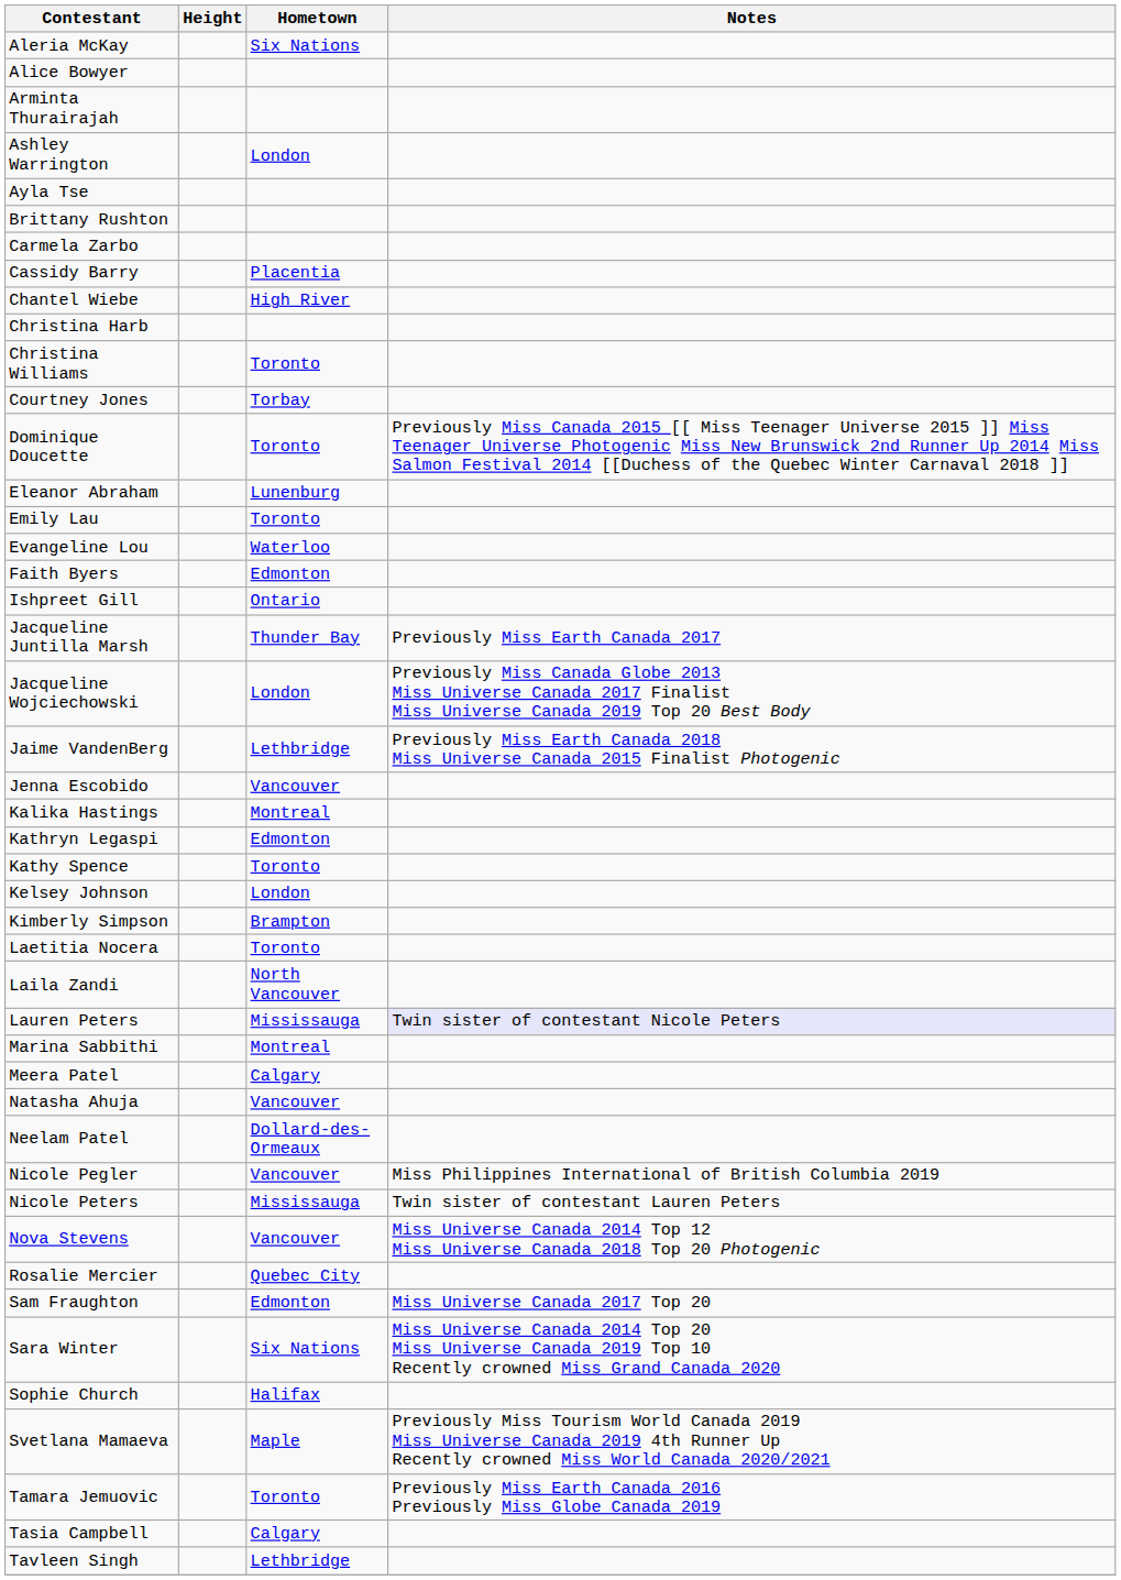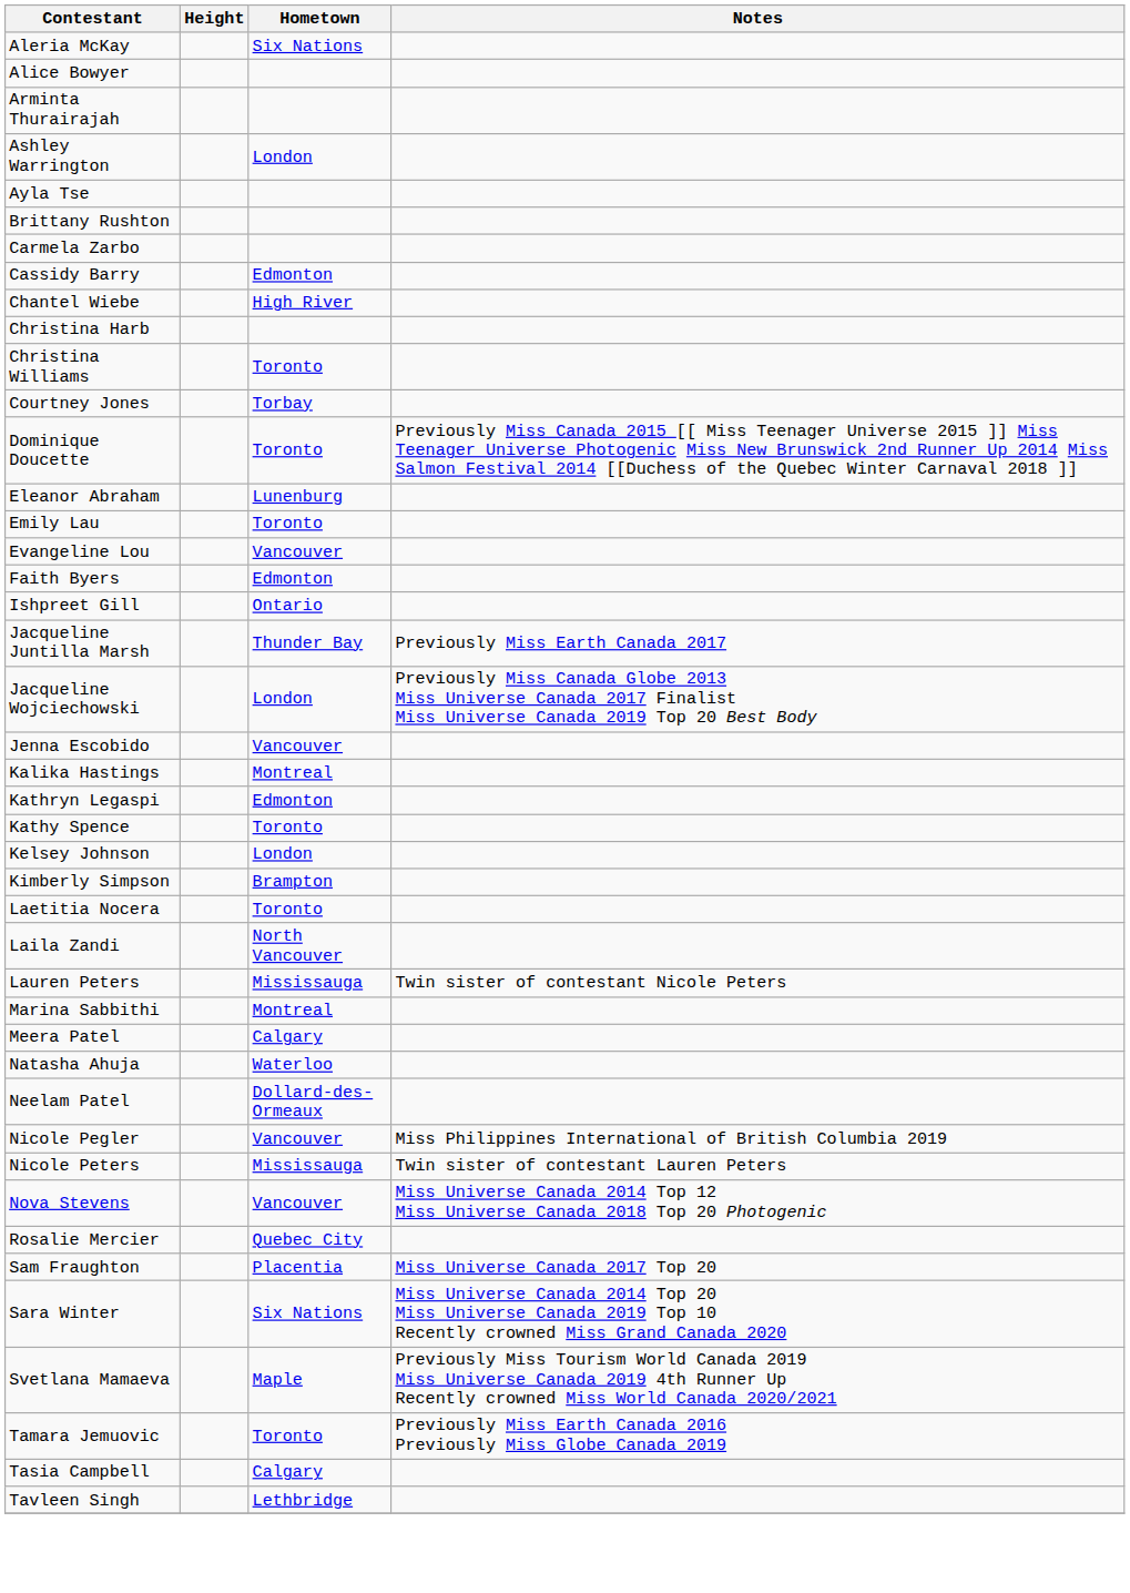 <table class="sortable wikitable">
 <tr>
 <th>Contestant</th>
 <th>Height</th>
 <th>Hometown</th>
 <th>Notes</th>
 </tr>
 <tr>
 <td>Aleria McKay</td>
 <td></td>
 <td><a href='#'>Six Nations</a></td>
 <td></td>
 </tr>
 <tr>
 <td>Alice Bowyer</td>
 <td></td>
 <td></td>
 <td></td>
 </tr>
 <tr>
 <td>Arminta Thurairajah</td>
 <td></td>
 <td></td>
 <td></td>
 </tr>
 <tr>
 <td>Ashley Warrington</td>
 <td></td>
 <td><a href='#'>London</a></td>
 <td></td>
 </tr>
 <tr>
 <td>Ayla Tse</td>
 <td></td>
 <td></td>
 <td></td>
 </tr>
 <tr>
 <td>Brittany Rushton</td>
 <td></td>
 <td></td>
 <td></td>
 </tr>
 <tr>
 <td>Carmela Zarbo</td>
 <td></td>
 <td></td>
 <td></td>
 </tr>
 <tr>
 <td>Cassidy Barry</td>
 <td></td>
-<td><a href='#'>Placentia</a></td>
+<td><a href='#'>Edmonton</a></td>
 <td></td>
 </tr>
 <tr>
 <td>Chantel Wiebe</td>
 <td></td>
 <td><a href='#'>High River</a></td>
 <td></td>
 </tr>
 <tr>
 <td>Christina Harb</td>
 <td></td>
 <td></td>
 <td></td>
 </tr>
 <tr>
 <td>Christina Williams</td>
 <td></td>
 <td><a href='#'>Toronto</a></td>
 <td></td>
 </tr>
 <tr>
 <td>Courtney Jones</td>
 <td></td>
 <td><a href='#'>Torbay</a></td>
 <td></td>
 </tr>
 <tr>
 <td>Dominique Doucette</td>
 <td></td>
 <td><a href='#'>Toronto</a></td>
 <td>Previously <a href='#'>Miss Canada 2015 </a> [[ Miss Teenager Universe 2015 ]] <a href='#'>Miss Teenager Universe Photogenic</a> <a href='#'>Miss New Brunswick 2nd Runner Up 2014</a> <a href='#'>Miss Salmon Festival 2014</a> [[Duchess of the Quebec Winter Carnaval 2018 ]]</td>
 </tr>
 <tr>
 <td>Eleanor Abraham</td>
 <td></td>
 <td><a href='#'>Lunenburg</a></td>
 <td></td>
 </tr>
 <tr>
 <td>Emily Lau</td>
 <td></td>
 <td><a href='#'>Toronto</a></td>
 <td></td>
 </tr>
 <tr>
 <td>Evangeline Lou</td>
 <td></td>
-<td><a href='#'>Waterloo</a></td>
+<td><a href='#'>Vancouver</a></td>
 <td></td>
 </tr>
 <tr>
 <td>Faith Byers</td>
 <td></td>
 <td><a href='#'>Edmonton</a></td>
 <td></td>
 </tr>
 <tr>
 <td>Ishpreet Gill</td>
 <td></td>
 <td><a href='#'>Ontario</a></td>
 <td></td>
 </tr>
 <tr>
 <td>Jacqueline Juntilla Marsh</td>
 <td></td>
 <td><a href='#'>Thunder Bay</a></td>
 <td>Previously <a href='#'>Miss Earth Canada 2017</a></td>
 </tr>
 <tr>
 <td>Jacqueline Wojciechowski</td>
 <td></td>
 <td><a href='#'>London</a></td>
 <td>Previously <a href='#'>Miss Canada Globe 2013</a><br><a href='#'>Miss Universe Canada 2017</a> Finalist<br><a href='#'>Miss Universe Canada 2019</a> Top 20 <em>Best Body</em></td>
-</tr>
-<tr>
-<td>Jaime VandenBerg</td>
-<td></td>
-<td><a href='#'>Lethbridge</a></td>
-<td>Previously <a href='#'>Miss Earth Canada 2018</a><br><a href='#'>Miss Universe Canada 2015</a> Finalist <em>Photogenic</em></td>
 </tr>
 <tr>
 <td>Jenna Escobido</td>
 <td></td>
 <td><a href='#'>Vancouver</a></td>
 <td></td>
 </tr>
 <tr>
 <td>Kalika Hastings</td>
 <td></td>
 <td><a href='#'>Montreal</a></td>
 <td></td>
 </tr>
 <tr>
 <td>Kathryn Legaspi</td>
 <td></td>
 <td><a href='#'>Edmonton</a></td>
 <td></td>
 </tr>
 <tr>
 <td>Kathy Spence</td>
 <td></td>
 <td><a href='#'>Toronto</a></td>
 <td></td>
 </tr>
 <tr>
 <td>Kelsey Johnson</td>
 <td></td>
 <td><a href='#'>London</a></td>
 <td></td>
 </tr>
 <tr>
 <td>Kimberly Simpson</td>
 <td></td>
 <td><a href='#'>Brampton</a></td>
 <td></td>
 </tr>
 <tr>
 <td>Laetitia Nocera</td>
 <td></td>
 <td><a href='#'>Toronto</a></td>
 <td></td>
 </tr>
 <tr>
 <td>Laila Zandi</td>
 <td></td>
 <td><a href='#'>North Vancouver</a></td>
 <td></td>
 </tr>
 <tr>
 <td>Lauren Peters</td>
 <td></td>
 <td><a href='#'>Mississauga</a></td>
-<td style="background: lavender;">Twin sister of contestant Nicole Peters</td>
+<td>Twin sister of contestant Nicole Peters</td>
 </tr>
 <tr>
 <td>Marina Sabbithi</td>
 <td></td>
 <td><a href='#'>Montreal</a></td>
 <td></td>
 </tr>
 <tr>
 <td>Meera Patel</td>
 <td></td>
 <td><a href='#'>Calgary</a></td>
 <td></td>
 </tr>
 <tr>
 <td>Natasha Ahuja</td>
 <td></td>
-<td><a href='#'>Vancouver</a></td>
+<td><a href='#'>Waterloo</a></td>
 <td></td>
 </tr>
 <tr>
 <td>Neelam Patel</td>
 <td></td>
 <td><a href='#'>Dollard-des-Ormeaux</a></td>
 <td></td>
 </tr>
 <tr>
 <td>Nicole Pegler</td>
 <td></td>
 <td><a href='#'>Vancouver</a></td>
 <td>Miss Philippines International of British Columbia 2019</td>
 </tr>
 <tr>
 <td>Nicole Peters</td>
 <td></td>
 <td><a href='#'>Mississauga</a></td>
 <td>Twin sister of contestant Lauren Peters</td>
 </tr>
 <tr>
 <td><a href='#'>Nova Stevens</a></td>
 <td></td>
 <td><a href='#'>Vancouver</a></td>
 <td><a href='#'>Miss Universe Canada 2014</a> Top 12<br><a href='#'>Miss Universe Canada 2018</a> Top 20 <em>Photogenic</em></td>
 </tr>
 <tr>
 <td>Rosalie Mercier</td>
 <td></td>
 <td><a href='#'>Quebec City</a></td>
 <td></td>
 </tr>
 <tr>
 <td>Sam Fraughton</td>
 <td></td>
-<td><a href='#'>Edmonton</a></td>
+<td><a href='#'>Placentia</a></td>
 <td><a href='#'>Miss Universe Canada 2017</a> Top 20</td>
 </tr>
 <tr>
 <td>Sara Winter</td>
 <td></td>
 <td><a href='#'>Six Nations</a></td>
 <td><a href='#'>Miss Universe Canada 2014</a> Top 20<br><a href='#'>Miss Universe Canada 2019</a> Top 10<br>Recently crowned <a href='#'>Miss Grand Canada 2020</a></td>
-</tr>
-<tr>
-<td>Sophie Church</td>
-<td></td>
-<td><a href='#'>Halifax</a></td>
-<td></td>
 </tr>
 <tr>
 <td>Svetlana Mamaeva</td>
 <td></td>
 <td><a href='#'>Maple</a></td>
 <td>Previously Miss Tourism World Canada 2019<br><a href='#'>Miss Universe Canada 2019</a> 4th Runner Up<br>Recently crowned <a href='#'>Miss World Canada 2020/2021</a></td>
 </tr>
 <tr>
 <td>Tamara Jemuovic</td>
 <td></td>
 <td><a href='#'>Toronto</a></td>
 <td>Previously <a href='#'>Miss Earth Canada 2016</a><br>Previously <a href='#'>Miss Globe Canada 2019</a></td>
 </tr>
 <tr>
 <td>Tasia Campbell</td>
 <td></td>
 <td><a href='#'>Calgary</a></td>
 <td></td>
 </tr>
 <tr>
 <td>Tavleen Singh</td>
 <td></td>
 <td><a href='#'>Lethbridge</a></td>
 <td></td>
 </tr>
 <tr>
 </tr>
 </table>
